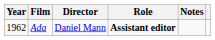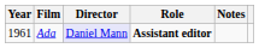 <table class="wikitable">
 <tr>
 <th>Year</th>
 <th>Film</th>
 <th>Director</th>
 <th>Role</th>
 <th>Notes</th>
 <th></th>
 </tr>
 <tr>
-<td>1962</td>
+<td>1961</td>
 <td><em><a href='#'>Ada</a></em></td>
-<td><a href='#'>Daniel Mann</a></td>
+<td style="background: lavender;"><a href='#'>Daniel Mann</a></td>
 <td><strong>Assistant editor</strong></td>
 <td><small></small></td>
 <td></td>
 </tr>
 </table>
